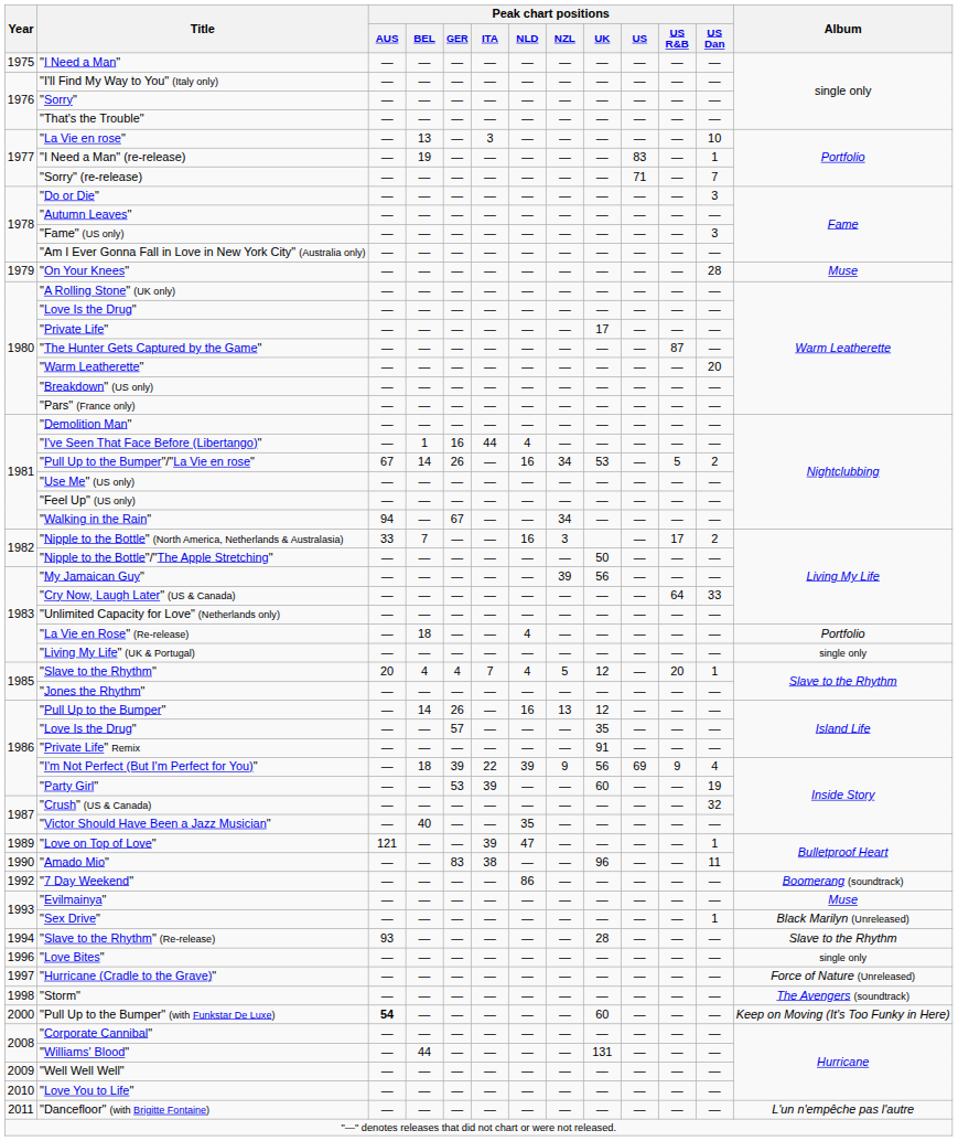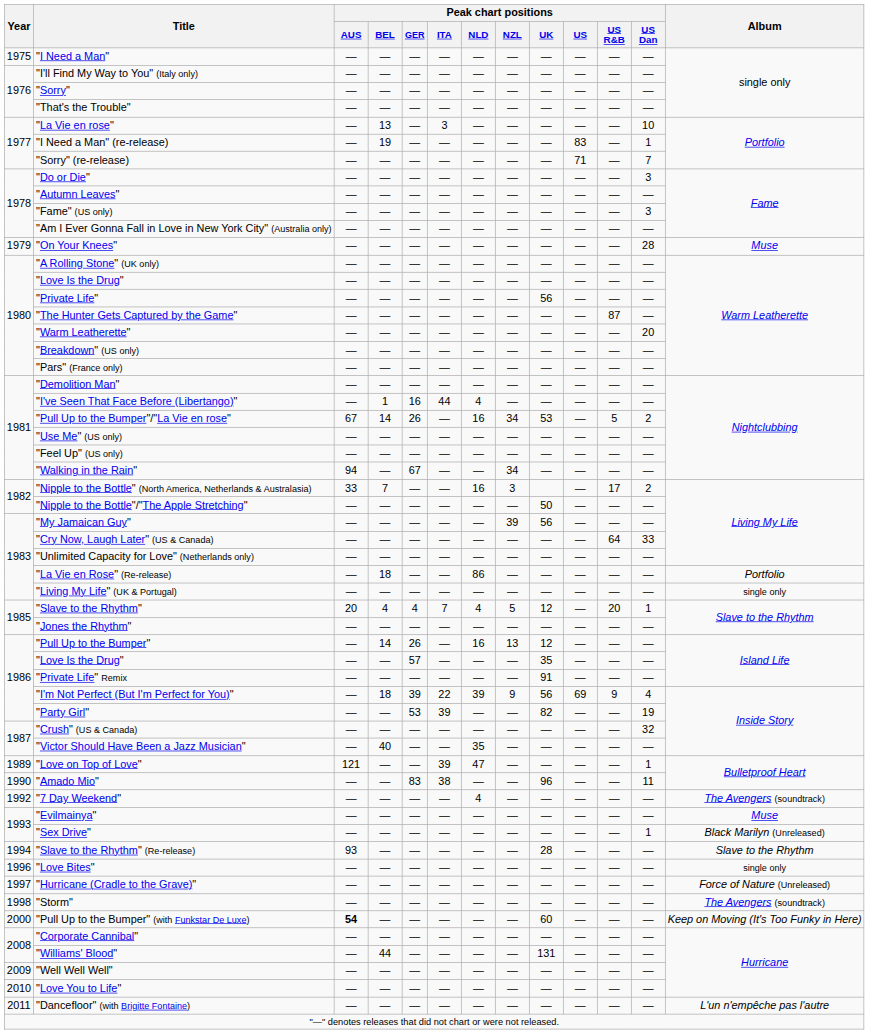 <table class="wikitable plainrowheaders" style="text-align:center;" border="1">
 <tr>
 <th scope="col" rowspan="2">Year</th>
 <th scope="col" rowspan="2">Title</th>
 <th scope="col" colspan="10">Peak chart positions</th>
 <th scope="col" rowspan="2">Album</th>
 </tr>
 <tr>
 <th scope="col" style="width:3em;font-size:90%;"><a href='#'>AUS</a><br></th>
 <th scope="col" style="width:3em;font-size:90%;"><a href='#'>BEL</a><br></th>
 <th width="30"><small><a href='#'>GER</a></small><br></th>
 <th scope="col" style="width:3em;font-size:90%;"><a href='#'>ITA</a><br></th>
 <th scope="col" style="width:3em;font-size:90%;"><a href='#'>NLD</a><br></th>
 <th scope="col" style="width:3em;font-size:90%;"><a href='#'>NZL</a><br></th>
 <th scope="col" style="width:3em;font-size:90%;"><a href='#'>UK</a><br></th>
 <th scope="col" style="width:3em;font-size:90%;"><a href='#'>US</a><br></th>
 <th scope="col" style="width:3em;font-size:90%;"><a href='#'>US R&B</a><br></th>
 <th scope="col" style="width:3em;font-size:90%;"><a href='#'>US Dan</a><br></th>
 </tr>
 <tr>
 <td align="center">1975</td>
 <td align="left">"<a href='#'>I Need a Man</a>"</td>
 <td align="center">—</td>
 <td align="center">—</td>
 <td align="center">—</td>
 <td align="center">—</td>
 <td align="center">—</td>
 <td align="center">—</td>
 <td align="center">—</td>
 <td align="center">—</td>
 <td align="center">—</td>
 <td align="center">—</td>
 <td rowspan="4">single only</td>
 </tr>
 <tr>
 <td align="center" rowspan="3">1976</td>
 <td align="left">"I'll Find My Way to You" <small>(Italy only)</small></td>
 <td align="center">—</td>
 <td align="center">—</td>
 <td align="center">—</td>
 <td align="center">—</td>
 <td align="center">—</td>
 <td align="center">—</td>
 <td align="center">—</td>
 <td align="center">—</td>
 <td align="center">—</td>
 <td align="center">—</td>
 </tr>
 <tr>
 <td align="left">"<a href='#'>Sorry</a>"</td>
 <td align="center">—</td>
 <td align="center">—</td>
 <td align="center">—</td>
 <td align="center">—</td>
 <td align="center">—</td>
 <td align="center">—</td>
 <td align="center">—</td>
 <td align="center">—</td>
 <td align="center">—</td>
 <td align="center">—</td>
 </tr>
 <tr>
 <td align="left">"That's the Trouble"</td>
 <td align="center">—</td>
 <td align="center">—</td>
 <td align="center">—</td>
 <td align="center">—</td>
 <td align="center">—</td>
 <td align="center">—</td>
 <td align="center">—</td>
 <td align="center">—</td>
 <td align="center">—</td>
 <td align="center">—</td>
 </tr>
 <tr>
 <td align="center" rowspan="3">1977</td>
 <td align="left">"<a href='#'>La Vie en rose</a>"</td>
 <td align="center">—</td>
 <td align="center">13</td>
 <td align="center">—</td>
 <td align="center">3</td>
 <td align="center">—</td>
 <td align="center">—</td>
 <td align="center">—</td>
 <td align="center">—</td>
 <td align="center">—</td>
 <td align="center">10</td>
 <td rowspan="3"><em><a href='#'>Portfolio</a></em></td>
 </tr>
 <tr>
 <td align="left">"I Need a Man" (re-release)</td>
 <td align="center">—</td>
 <td align="center">19</td>
 <td align="center">—</td>
 <td align="center">—</td>
 <td align="center">—</td>
 <td align="center">—</td>
 <td align="center">—</td>
 <td align="center">83</td>
 <td align="center">—</td>
 <td align="center">1</td>
 </tr>
 <tr>
 <td align="left">"Sorry" (re-release)</td>
 <td align="center">—</td>
 <td align="center">—</td>
 <td align="center">—</td>
 <td align="center">—</td>
 <td align="center">—</td>
 <td align="center">—</td>
 <td align="center">—</td>
 <td align="center">71</td>
 <td align="center">—</td>
 <td align="center">7</td>
 </tr>
 <tr>
 <td align="center" rowspan="4">1978</td>
 <td align="left">"<a href='#'>Do or Die</a>"</td>
 <td align="center">—</td>
 <td align="center">—</td>
 <td align="center">—</td>
 <td align="center">—</td>
 <td align="center">—</td>
 <td align="center">—</td>
 <td align="center">—</td>
 <td align="center">—</td>
 <td align="center">—</td>
 <td align="center">3</td>
 <td rowspan="4"><em><a href='#'>Fame</a></em></td>
 </tr>
 <tr>
 <td align="left">"<a href='#'>Autumn Leaves</a>"</td>
 <td align="center">—</td>
 <td align="center">—</td>
 <td align="center">—</td>
 <td align="center">—</td>
 <td align="center">—</td>
 <td align="center">—</td>
 <td align="center">—</td>
 <td align="center">—</td>
 <td align="center">—</td>
 <td align="center">—</td>
 </tr>
 <tr>
 <td align="left">"Fame" <small>(US only)</small></td>
 <td align="center">—</td>
 <td align="center">—</td>
 <td align="center">—</td>
 <td align="center">—</td>
 <td align="center">—</td>
 <td align="center">—</td>
 <td align="center">—</td>
 <td align="center">—</td>
 <td align="center">—</td>
 <td align="center">3</td>
 </tr>
 <tr>
 <td align="left">"Am I Ever Gonna Fall in Love in New York City" <small>(Australia only)</small></td>
 <td align="center">—</td>
 <td align="center">—</td>
 <td align="center">—</td>
 <td align="center">—</td>
 <td align="center">—</td>
 <td align="center">—</td>
 <td align="center">—</td>
 <td align="center">—</td>
 <td align="center">—</td>
 <td align="center">—</td>
 </tr>
 <tr>
 <td align="center">1979</td>
 <td align="left">"<a href='#'>On Your Knees</a>"</td>
 <td align="center">—</td>
 <td align="center">—</td>
 <td align="center">—</td>
 <td align="center">—</td>
 <td align="center">—</td>
 <td align="center">—</td>
 <td align="center">—</td>
 <td align="center">—</td>
 <td align="center">—</td>
 <td align="center">28</td>
 <td><em><a href='#'>Muse</a></em></td>
 </tr>
 <tr>
 <td align="center" rowspan="7">1980</td>
 <td align="left">"<a href='#'>A Rolling Stone</a>" <small>(UK only)</small></td>
 <td align="center">—</td>
 <td align="center">—</td>
 <td align="center">—</td>
 <td align="center">—</td>
 <td align="center">—</td>
 <td align="center">—</td>
 <td align="center">—</td>
 <td align="center">—</td>
 <td align="center">—</td>
 <td align="center">—</td>
 <td rowspan="7"><em><a href='#'>Warm Leatherette</a></em></td>
 </tr>
 <tr>
 <td align="left">"<a href='#'>Love Is the Drug</a>"</td>
 <td align="center">—</td>
 <td align="center">—</td>
 <td align="center">—</td>
 <td align="center">—</td>
 <td align="center">—</td>
 <td align="center">—</td>
 <td align="center">—</td>
 <td align="center">—</td>
 <td align="center">—</td>
 <td align="center">—</td>
 </tr>
 <tr>
 <td align="left">"<a href='#'>Private Life</a>"</td>
 <td align="center">—</td>
 <td align="center">—</td>
 <td align="center">—</td>
 <td align="center">—</td>
 <td align="center">—</td>
 <td align="center">—</td>
-<td align="center">17</td>
+<td align="center">56</td>
 <td align="center">—</td>
 <td align="center">—</td>
 <td align="center">—</td>
 </tr>
 <tr>
 <td align="left">"<a href='#'>The Hunter Gets Captured by the Game</a>"</td>
 <td align="center">—</td>
 <td align="center">—</td>
 <td align="center">—</td>
 <td align="center">—</td>
 <td align="center">—</td>
 <td align="center">—</td>
 <td align="center">—</td>
 <td align="center">—</td>
 <td align="center">87</td>
 <td align="center">—</td>
 </tr>
 <tr>
 <td align="left">"<a href='#'>Warm Leatherette</a>"</td>
 <td align="center">—</td>
 <td align="center">—</td>
 <td align="center">—</td>
 <td align="center">—</td>
 <td align="center">—</td>
 <td align="center">—</td>
 <td align="center">—</td>
 <td align="center">—</td>
 <td align="center">—</td>
 <td align="center">20</td>
 </tr>
 <tr>
 <td align="left">"<a href='#'>Breakdown</a>" <small>(US only)</small></td>
 <td align="center">—</td>
 <td align="center">—</td>
 <td align="center">—</td>
 <td align="center">—</td>
 <td align="center">—</td>
 <td align="center">—</td>
 <td align="center">—</td>
 <td align="center">—</td>
 <td align="center">—</td>
 <td align="center">—</td>
 </tr>
 <tr>
 <td align="left">"Pars" <small>(France only)</small></td>
 <td align="center">—</td>
 <td align="center">—</td>
 <td align="center">—</td>
 <td align="center">—</td>
 <td align="center">—</td>
 <td align="center">—</td>
 <td align="center">—</td>
 <td align="center">—</td>
 <td align="center">—</td>
 <td align="center">—</td>
 </tr>
 <tr>
 <td align="center" rowspan="6">1981</td>
 <td align="left">"<a href='#'>Demolition Man</a>"</td>
 <td align="center">—</td>
 <td align="center">—</td>
 <td align="center">—</td>
 <td align="center">—</td>
 <td align="center">—</td>
 <td align="center">—</td>
 <td align="center">—</td>
 <td align="center">—</td>
 <td align="center">—</td>
 <td align="center">—</td>
 <td rowspan="6"><em><a href='#'>Nightclubbing</a></em></td>
 </tr>
 <tr>
 <td align="left">"<a href='#'>I've Seen That Face Before (Libertango)</a>"</td>
 <td align="center">—</td>
 <td align="center">1</td>
 <td align="center">16</td>
 <td align="center">44</td>
 <td align="center">4</td>
 <td align="center">—</td>
 <td align="center">—</td>
 <td align="center">—</td>
 <td align="center">—</td>
 <td align="center">—</td>
 </tr>
 <tr>
 <td align="left">"<a href='#'>Pull Up to the Bumper</a>"/"<a href='#'>La Vie en rose</a>"</td>
 <td align="center">67</td>
 <td align="center">14</td>
 <td align="center">26</td>
 <td align="center">—</td>
 <td align="center">16</td>
 <td align="center">34</td>
 <td align="center">53</td>
 <td align="center">—</td>
 <td align="center">5</td>
 <td align="center">2</td>
 </tr>
 <tr>
 <td align="left">"<a href='#'>Use Me</a>" <small>(US only)</small></td>
 <td align="center">—</td>
 <td align="center">—</td>
 <td align="center">—</td>
 <td align="center">—</td>
 <td align="center">—</td>
 <td align="center">—</td>
 <td align="center">—</td>
 <td align="center">—</td>
 <td align="center">—</td>
 <td align="center">—</td>
 </tr>
 <tr>
 <td align="left">"Feel Up" <small>(US only)</small></td>
 <td align="center">—</td>
 <td align="center">—</td>
 <td align="center">—</td>
 <td align="center">—</td>
 <td align="center">—</td>
 <td align="center">—</td>
 <td align="center">—</td>
 <td align="center">—</td>
 <td align="center">—</td>
 <td align="center">—</td>
 </tr>
 <tr>
 <td align="left">"<a href='#'>Walking in the Rain</a>"</td>
 <td align="center">94</td>
 <td align="center">—</td>
 <td align="center">67</td>
 <td align="center">—</td>
 <td align="center">—</td>
 <td align="center">34</td>
 <td align="center">—</td>
 <td align="center">—</td>
 <td align="center">—</td>
 <td align="center">—</td>
 </tr>
 <tr>
 <td align="center" rowspan="2">1982</td>
 <td align="left">"<a href='#'>Nipple to the Bottle</a>" <small>(North America, Netherlands & Australasia)</small></td>
 <td align="center">33</td>
 <td align="center">7</td>
 <td align="center">—</td>
 <td align="center">—</td>
 <td align="center">16</td>
 <td align="center">3</td>
 <td align="center"></td>
 <td align="center">—</td>
 <td align="center">17</td>
 <td align="center">2</td>
 <td rowspan="5"><em><a href='#'>Living My Life</a></em></td>
 </tr>
 <tr>
 <td align="left">"<a href='#'>Nipple to the Bottle</a>"/"<a href='#'>The Apple Stretching</a>"</td>
 <td align="center">—</td>
 <td align="center">—</td>
 <td align="center">—</td>
 <td align="center">—</td>
 <td align="center">—</td>
 <td align="center">—</td>
 <td align="center">50</td>
 <td align="center">—</td>
 <td align="center">—</td>
 <td align="center">—</td>
 </tr>
 <tr>
 <td align="center" rowspan="5">1983</td>
 <td align="left">"<a href='#'>My Jamaican Guy</a>"</td>
 <td align="center">—</td>
 <td align="center">—</td>
 <td align="center">—</td>
 <td align="center">—</td>
 <td align="center">—</td>
 <td align="center">39</td>
 <td align="center">56</td>
 <td align="center">—</td>
 <td align="center">—</td>
 <td align="center">—</td>
 </tr>
 <tr>
 <td align="left">"<a href='#'>Cry Now, Laugh Later</a>" <small>(US & Canada)</small></td>
 <td align="center">—</td>
 <td align="center">—</td>
 <td align="center">—</td>
 <td align="center">—</td>
 <td align="center">—</td>
 <td align="center">—</td>
 <td align="center">—</td>
 <td align="center">—</td>
 <td align="center">64</td>
 <td align="center">33</td>
 </tr>
 <tr>
 <td align="left">"Unlimited Capacity for Love" <small>(Netherlands only)</small></td>
 <td align="center">—</td>
 <td align="center">—</td>
 <td align="center">—</td>
 <td align="center">—</td>
 <td align="center">—</td>
 <td align="center">—</td>
 <td align="center">—</td>
 <td align="center">—</td>
 <td align="center">—</td>
 <td align="center">—</td>
 </tr>
 <tr>
 <td align="left">"<a href='#'>La Vie en Rose</a>" <small>(Re-release)</small></td>
 <td align="center">—</td>
 <td align="center">18</td>
 <td align="center">—</td>
 <td align="center">—</td>
-<td align="center">4</td>
+<td align="center">86</td>
 <td align="center">—</td>
 <td align="center">—</td>
 <td align="center">—</td>
 <td align="center">—</td>
 <td align="center">—</td>
 <td><em>Portfolio</em></td>
 </tr>
 <tr>
 <td align="left">"<a href='#'>Living My Life</a>" <small>(UK & Portugal)</small></td>
 <td align="center">—</td>
 <td align="center">—</td>
 <td align="center">—</td>
 <td align="center">—</td>
 <td align="center">—</td>
 <td align="center">—</td>
 <td align="center">—</td>
 <td align="center">—</td>
 <td align="center">—</td>
 <td align="center">—</td>
 <td><small>single only</small></td>
 </tr>
 <tr>
 <td align="center" rowspan="2">1985</td>
 <td align="left">"<a href='#'>Slave to the Rhythm</a>"</td>
 <td align="center">20</td>
 <td align="center">4</td>
 <td align="center">4</td>
 <td align="center">7</td>
 <td align="center">4</td>
 <td align="center">5</td>
 <td align="center">12</td>
 <td align="center">—</td>
 <td align="center">20</td>
 <td align="center">1</td>
 <td rowspan="2"><em><a href='#'>Slave to the Rhythm</a></em></td>
 </tr>
 <tr>
 <td align="left">"<a href='#'>Jones the Rhythm</a>"</td>
 <td align="center">—</td>
 <td align="center">—</td>
 <td align="center">—</td>
 <td align="center">—</td>
 <td align="center">—</td>
 <td align="center">—</td>
 <td align="center">—</td>
 <td align="center">—</td>
 <td align="center">—</td>
 <td align="center">—</td>
 </tr>
 <tr>
 <td align="center" rowspan="5">1986</td>
 <td align="left">"<a href='#'>Pull Up to the Bumper</a>"</td>
 <td align="center">—</td>
 <td align="center">14</td>
 <td align="center">26</td>
 <td align="center">—</td>
 <td align="center">16</td>
 <td align="center">13</td>
 <td align="center">12</td>
 <td align="center">—</td>
 <td align="center">—</td>
 <td align="center">—</td>
 <td rowspan="3"><em><a href='#'>Island Life</a></em></td>
 </tr>
 <tr>
 <td align="left">"<a href='#'>Love Is the Drug</a>"</td>
 <td align="center">—</td>
 <td align="center">—</td>
 <td align="center">57</td>
 <td align="center">—</td>
 <td align="center">—</td>
 <td align="center">—</td>
 <td align="center">35</td>
 <td align="center">—</td>
 <td align="center">—</td>
 <td align="center">—</td>
 </tr>
 <tr>
 <td align="left">"<a href='#'>Private Life</a>" <small>Remix</small></td>
 <td align="center">—</td>
 <td align="center">—</td>
 <td align="center">—</td>
 <td align="center">—</td>
 <td align="center">—</td>
 <td align="center">—</td>
 <td align="center">91</td>
 <td align="center">—</td>
 <td align="center">—</td>
 <td align="center">—</td>
 </tr>
 <tr>
 <td align="left">"<a href='#'>I'm Not Perfect (But I'm Perfect for You)</a>"</td>
 <td align="center">—</td>
 <td align="center">18</td>
 <td align="center">39</td>
 <td align="center">22</td>
 <td align="center">39</td>
 <td align="center">9</td>
 <td align="center">56</td>
 <td align="center">69</td>
 <td align="center">9</td>
 <td align="center">4</td>
 <td rowspan="4"><em><a href='#'>Inside Story</a></em></td>
 </tr>
 <tr>
 <td align="left">"<a href='#'>Party Girl</a>"</td>
 <td align="center">—</td>
 <td align="center">—</td>
 <td align="center">53</td>
 <td align="center">39</td>
 <td align="center">—</td>
 <td align="center">—</td>
-<td align="center">60</td>
+<td align="center">82</td>
 <td align="center">—</td>
 <td align="center">—</td>
 <td align="center">19</td>
 </tr>
 <tr>
 <td align="center" rowspan="2">1987</td>
 <td align="left">"<a href='#'>Crush</a>" <small>(US & Canada)</small></td>
 <td align="center">—</td>
 <td align="center">—</td>
 <td align="center">—</td>
 <td align="center">—</td>
 <td align="center">—</td>
 <td align="center">—</td>
 <td align="center">—</td>
 <td align="center">—</td>
 <td align="center">—</td>
 <td align="center">32</td>
 </tr>
 <tr>
 <td align="left">"<a href='#'>Victor Should Have Been a Jazz Musician</a>"</td>
 <td align="center">—</td>
 <td align="center">40</td>
 <td align="center">—</td>
 <td align="center">—</td>
 <td align="center">35</td>
 <td align="center">—</td>
 <td align="center">—</td>
 <td align="center">—</td>
 <td align="center">—</td>
 <td align="center">—</td>
 </tr>
 <tr>
 <td align="center">1989</td>
 <td align="left">"<a href='#'>Love on Top of Love</a>"</td>
 <td align="center">121</td>
 <td align="center">—</td>
 <td align="center">—</td>
 <td align="center">39</td>
 <td align="center">47</td>
 <td align="center">—</td>
 <td align="center">—</td>
 <td align="center">—</td>
 <td align="center">—</td>
 <td align="center">1</td>
 <td rowspan="2"><em><a href='#'>Bulletproof Heart</a></em></td>
 </tr>
 <tr>
 <td align="center">1990</td>
 <td align="left">"<a href='#'>Amado Mio</a>"</td>
 <td align="center">—</td>
 <td align="center">—</td>
 <td align="center">83</td>
 <td align="center">38</td>
 <td align="center">—</td>
 <td align="center">—</td>
 <td align="center">96</td>
 <td align="center">—</td>
 <td align="center">—</td>
 <td align="center">11</td>
 </tr>
 <tr>
 <td align="center">1992</td>
 <td align="left">"<a href='#'>7 Day Weekend</a>"</td>
 <td align="center">—</td>
 <td align="center">—</td>
 <td align="center">—</td>
 <td align="center">—</td>
-<td align="center">86</td>
+<td align="center">4</td>
 <td align="center">—</td>
 <td align="center">—</td>
 <td align="center">—</td>
 <td align="center">—</td>
 <td align="center">—</td>
-<td><em><a href='#'>Boomerang</a></em> <small>(soundtrack)</small></td>
+<td><em><a href='#'>The Avengers</a></em> <small>(soundtrack)</small></td>
 </tr>
 <tr>
 <td align="center" rowspan="2">1993</td>
 <td align="left">"<a href='#'>Evilmainya</a>"</td>
 <td align="center">—</td>
 <td align="center">—</td>
 <td align="center">—</td>
 <td align="center">—</td>
 <td align="center">—</td>
 <td align="center">—</td>
 <td align="center">—</td>
 <td align="center">—</td>
 <td align="center">—</td>
 <td align="center">—</td>
 <td><em><a href='#'>Muse</a></em></td>
 </tr>
 <tr>
 <td align="left">"<a href='#'>Sex Drive</a>"</td>
 <td align="center">—</td>
 <td align="center">—</td>
 <td align="center">—</td>
 <td align="center">—</td>
 <td align="center">—</td>
 <td align="center">—</td>
 <td align="center">—</td>
 <td align="center">—</td>
 <td align="center">—</td>
 <td align="center">1</td>
 <td><em>Black Marilyn</em> <small>(Unreleased)</small></td>
 </tr>
 <tr>
 <td align="center">1994</td>
 <td align="left">"<a href='#'>Slave to the Rhythm</a>" <small>(Re-release)</small></td>
 <td align="center">93</td>
 <td align="center">—</td>
 <td align="center">—</td>
 <td align="center">—</td>
 <td align="center">—</td>
 <td align="center">—</td>
 <td align="center">28</td>
 <td align="center">—</td>
 <td align="center">—</td>
 <td align="center">—</td>
 <td><em>Slave to the Rhythm</em></td>
 </tr>
 <tr>
 <td align="center">1996</td>
 <td align="left">"<a href='#'>Love Bites</a>"</td>
 <td align="center">—</td>
 <td align="center">—</td>
 <td align="center">—</td>
 <td align="center">—</td>
 <td align="center">—</td>
 <td align="center">—</td>
 <td align="center">—</td>
 <td align="center">—</td>
 <td align="center">—</td>
 <td align="center">—</td>
 <td><small>single only</small></td>
 </tr>
 <tr>
 <td align="center">1997</td>
 <td align="left">"<a href='#'>Hurricane (Cradle to the Grave)</a>"</td>
 <td align="center">—</td>
 <td align="center">—</td>
 <td align="center">—</td>
 <td align="center">—</td>
 <td align="center">—</td>
 <td align="center">—</td>
 <td align="center">—</td>
 <td align="center">—</td>
 <td align="center">—</td>
 <td align="center">—</td>
 <td><em>Force of Nature</em> <small>(Unreleased)</small></td>
 </tr>
 <tr>
 <td align="center">1998</td>
 <td align="left">"Storm"</td>
 <td align="center">—</td>
 <td align="center">—</td>
 <td align="center">—</td>
 <td align="center">—</td>
 <td align="center">—</td>
 <td align="center">—</td>
 <td align="center">—</td>
 <td align="center">—</td>
 <td align="center">—</td>
 <td align="center">—</td>
 <td><em><a href='#'>The Avengers</a></em> <small>(soundtrack)</small></td>
 </tr>
 <tr>
 <td align="center">2000</td>
 <td align="left">"Pull Up to the Bumper" <small>(with <a href='#'>Funkstar De Luxe</a>)</small></td>
 <td align="center"><strong>54</strong></td>
 <td align="center">—</td>
 <td align="center">—</td>
 <td align="center">—</td>
 <td align="center">—</td>
 <td align="center">—</td>
 <td align="center">60</td>
 <td align="center">—</td>
 <td align="center">—</td>
 <td align="center">—</td>
 <td><em>Keep on Moving (It's Too Funky in Here)</em></td>
 </tr>
 <tr>
 <td align="center" rowspan="2">2008</td>
 <td align="left">"<a href='#'>Corporate Cannibal</a>"</td>
 <td align="center">—</td>
 <td align="center">—</td>
 <td align="center">—</td>
 <td align="center">—</td>
 <td align="center">—</td>
 <td align="center">—</td>
 <td align="center">—</td>
 <td align="center">—</td>
 <td align="center">—</td>
 <td align="center">—</td>
 <td rowspan="4"><em><a href='#'>Hurricane</a></em></td>
 </tr>
 <tr>
 <td align="left">"<a href='#'>Williams' Blood</a>"</td>
 <td align="center">—</td>
 <td align="center">44</td>
 <td align="center">—</td>
 <td align="center">—</td>
 <td align="center">—</td>
 <td align="center">—</td>
 <td align="center">131</td>
 <td align="center">—</td>
 <td align="center">—</td>
 <td align="center">—</td>
 </tr>
 <tr>
 <td align="center">2009</td>
 <td align="left">"Well Well Well"</td>
 <td align="center">—</td>
 <td align="center">—</td>
 <td align="center">—</td>
 <td align="center">—</td>
 <td align="center">—</td>
 <td align="center">—</td>
 <td align="center">—</td>
 <td align="center">—</td>
 <td align="center">—</td>
 <td align="center">—</td>
 </tr>
 <tr>
 <td align="center">2010</td>
 <td align="left">"<a href='#'>Love You to Life</a>"</td>
 <td align="center">—</td>
 <td align="center">—</td>
 <td align="center">—</td>
 <td align="center">—</td>
 <td align="center">—</td>
 <td align="center">—</td>
 <td align="center">—</td>
 <td align="center">—</td>
 <td align="center">—</td>
 <td align="center">—</td>
 </tr>
 <tr>
 <td align="center">2011</td>
 <td align="left">"Dancefloor" <small>(with <a href='#'>Brigitte Fontaine</a>)</small></td>
 <td align="center">—</td>
 <td align="center">—</td>
 <td align="center">—</td>
 <td align="center">—</td>
 <td align="center">—</td>
 <td align="center">—</td>
 <td align="center">—</td>
 <td align="center">—</td>
 <td align="center">—</td>
 <td align="center">—</td>
 <td><em>L'un n'empêche pas l'autre</em></td>
 </tr>
 <tr>
 <td align="center" colspan="21" style="font-size:85%">"—" denotes releases that did not chart or were not released.</td>
 </tr>
 </table>
